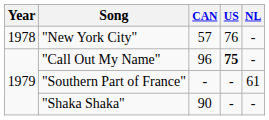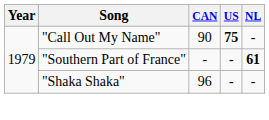 <table class="wikitable">
 <tr>
 <th>Year</th>
 <th>Song</th>
 <th><small><a href='#'>CAN</a></small></th>
 <th><small><a href='#'>US</a></small></th>
 <th><small><a href='#'>NL</a></small></th>
 </tr>
 <tr>
-<td>1978</td>
-<td>"New York City"</td>
-<td align="center">57</td>
-<td align="center">76</td>
-<td align="center">-</td>
-</tr>
-<tr>
 <td rowspan="3">1979</td>
 <td>"Call Out My Name"</td>
-<td align="center">96</td>
+<td align="center">90</td>
 <td align="center"><strong>75</strong></td>
 <td align="center">-</td>
 </tr>
 <tr>
 <td>"Southern Part of France"</td>
 <td align="center">-</td>
 <td align="center">-</td>
-<td align="center">61</td>
+<td align="center"><strong>61</strong></td>
 </tr>
 <tr>
 <td>"Shaka Shaka"</td>
-<td align="center">90</td>
+<td align="center">96</td>
 <td align="center">-</td>
 <td align="center">-</td>
 </tr>
 </table>
